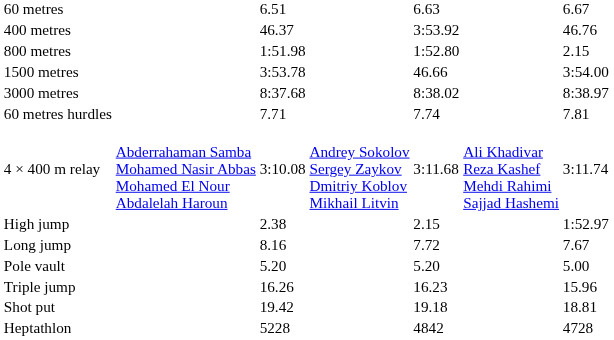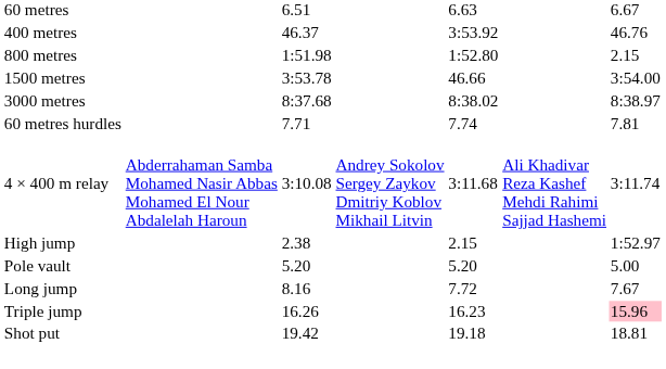 <table>
 <tr>
 <td>60 metres</td>
 <td></td>
 <td>6.51  </td>
 <td></td>
 <td>6.63</td>
 <td></td>
 <td>6.67 </td>
 </tr>
 <tr>
 <td>400 metres</td>
 <td></td>
 <td>46.37</td>
 <td></td>
 <td>3:53.92</td>
 <td></td>
 <td>46.76</td>
 </tr>
 <tr>
 <td>800 metres</td>
 <td></td>
 <td>1:51.98</td>
 <td></td>
 <td>1:52.80</td>
 <td></td>
 <td>2.15</td>
 </tr>
 <tr>
 <td>1500 metres</td>
 <td></td>
 <td>3:53.78</td>
 <td></td>
 <td>46.66</td>
 <td></td>
 <td>3:54.00</td>
 </tr>
 <tr>
 <td>3000 metres</td>
 <td></td>
 <td>8:37.68</td>
 <td></td>
 <td>8:38.02</td>
 <td></td>
 <td>8:38.97</td>
 </tr>
 <tr>
 <td>60 metres hurdles</td>
 <td></td>
 <td>7.71</td>
 <td></td>
 <td>7.74</td>
 <td></td>
 <td>7.81</td>
 </tr>
 <tr>
 <td>4 × 400 m relay</td>
 <td><br><a href='#'>Abderrahaman Samba</a><br><a href='#'>Mohamed Nasir Abbas</a><br><a href='#'>Mohamed El Nour</a><br><a href='#'>Abdalelah Haroun</a></td>
 <td>3:10.08</td>
 <td><br><a href='#'>Andrey Sokolov</a><br><a href='#'>Sergey Zaykov</a><br><a href='#'>Dmitriy Koblov</a><br><a href='#'>Mikhail Litvin</a></td>
 <td>3:11.68 </td>
 <td><br><a href='#'>Ali Khadivar</a><br><a href='#'>Reza Kashef</a><br><a href='#'>Mehdi Rahimi</a><br><a href='#'>Sajjad Hashemi</a></td>
 <td>3:11.74 </td>
 </tr>
 <tr>
 <td>High jump</td>
 <td></td>
 <td>2.38</td>
 <td></td>
 <td>2.15</td>
 <td></td>
 <td>1:52.97</td>
 </tr>
 <tr>
+<td>Pole vault</td>
+<td></td>
+<td>5.20</td>
+<td></td>
+<td>5.20</td>
+<td></td>
+<td>5.00</td>
+</tr>
+<tr>
 <td>Long jump</td>
 <td></td>
 <td>8.16</td>
 <td></td>
 <td>7.72</td>
 <td></td>
 <td>7.67</td>
 </tr>
 <tr>
-<td>Pole vault</td>
-<td></td>
-<td>5.20</td>
-<td></td>
-<td>5.20</td>
-<td></td>
-<td>5.00</td>
-</tr>
-<tr>
 <td>Triple jump</td>
 <td></td>
 <td>16.26</td>
 <td></td>
 <td>16.23</td>
 <td></td>
-<td>15.96</td>
+<td style="background: pink;">15.96</td>
 </tr>
 <tr>
 <td>Shot put</td>
 <td></td>
 <td>19.42</td>
 <td></td>
 <td>19.18</td>
 <td></td>
 <td>18.81</td>
 </tr>
-<tr>
-<td>Heptathlon</td>
-<td></td>
-<td>5228</td>
-<td></td>
-<td>4842</td>
-<td></td>
-<td>4728</td>
-</tr>
 </table>
